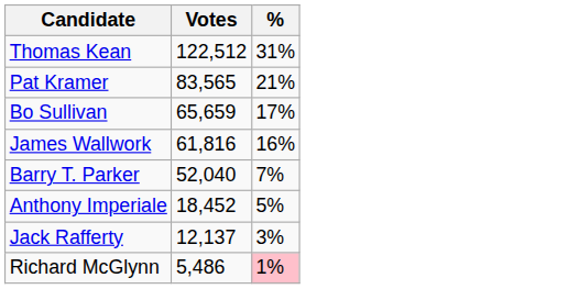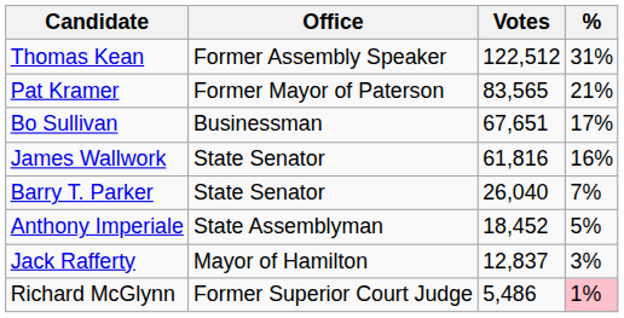 <table class="wikitable">
 <tr>
 <th>Candidate</th>
+<th>Office</th>
 <th>Votes</th>
 <th>%</th>
 </tr>
 <tr>
 <td><a href='#'>Thomas Kean</a></td>
+<td>Former Assembly Speaker</td>
 <td>122,512</td>
 <td>31%</td>
 </tr>
 <tr>
 <td><a href='#'>Pat Kramer</a></td>
+<td>Former Mayor of Paterson</td>
 <td>83,565</td>
 <td>21%</td>
 </tr>
 <tr>
 <td><a href='#'>Bo Sullivan</a></td>
-<td>65,659</td>
+<td>Businessman</td>
+<td>67,651</td>
 <td>17%</td>
 </tr>
 <tr>
 <td><a href='#'>James Wallwork</a></td>
+<td>State Senator</td>
 <td>61,816</td>
 <td>16%</td>
 </tr>
 <tr>
 <td><a href='#'>Barry T. Parker</a></td>
-<td>52,040</td>
+<td>State Senator</td>
+<td>26,040</td>
 <td>7%</td>
 </tr>
 <tr>
 <td><a href='#'>Anthony Imperiale</a></td>
+<td>State Assemblyman</td>
 <td>18,452</td>
 <td>5%</td>
 </tr>
 <tr>
 <td><a href='#'>Jack Rafferty</a></td>
-<td>12,137</td>
+<td>Mayor of Hamilton</td>
+<td>12,837</td>
 <td>3%</td>
 </tr>
 <tr>
 <td>Richard McGlynn</td>
+<td>Former Superior Court Judge</td>
 <td>5,486</td>
 <td style="background: pink;">1%</td>
 </tr>
 </table>
